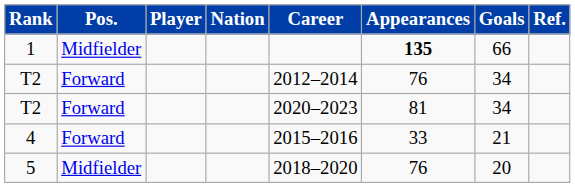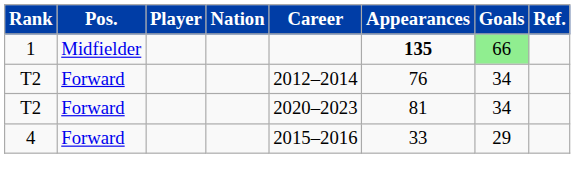 <table class="wikitable sortable" style="text-align:center;">
 <tr>
 <th style="background:#003DA6; color:white;" scope="col">Rank</th>
 <th style="background:#003DA6; color:white;" scope="col">Pos.</th>
 <th style="background:#003DA6; color:white;" scope="col">Player</th>
 <th style="background:#003DA6; color:white;" scope="col">Nation</th>
 <th style="background:#003DA6; color:white;" scope="col">Career</th>
 <th style="background:#003DA6; color:white;" scope="col">Appearances</th>
 <th style="background:#003DA6; color:white;" scope="col">Goals</th>
 <th style="background:#003DA6; color:white;" scope="col">Ref.</th>
 </tr>
 <tr>
 <td>1</td>
 <td align="left"><a href='#'>Midfielder</a></td>
 <td align="left"></td>
 <td align="left"></td>
 <td align="left"></td>
 <td><strong>135</strong></td>
-<td>66</td>
+<td style="background: lightgreen;">66</td>
 <td></td>
 </tr>
 <tr>
 <td>T2</td>
 <td align="left"><a href='#'>Forward</a></td>
 <td align="left"></td>
 <td align="left"></td>
 <td align="left">2012–2014</td>
 <td>76</td>
 <td>34</td>
 <td></td>
 </tr>
 <tr>
 <td>T2</td>
 <td align="left"><a href='#'>Forward</a></td>
 <td align="left"></td>
 <td align="left"></td>
 <td align="left">2020–2023</td>
 <td>81</td>
 <td>34</td>
 <td></td>
 </tr>
 <tr>
 <td>4</td>
 <td align="left"><a href='#'>Forward</a></td>
 <td align="left"></td>
 <td align="left"></td>
 <td align="left">2015–2016</td>
 <td>33</td>
-<td>21</td>
-<td></td>
-</tr>
-<tr>
-<td>5</td>
-<td align="left"><a href='#'>Midfielder</a></td>
-<td align="left"></td>
-<td align="left"></td>
-<td align="left">2018–2020</td>
-<td>76</td>
-<td>20</td>
+<td>29</td>
 <td></td>
 </tr>
 </table>
